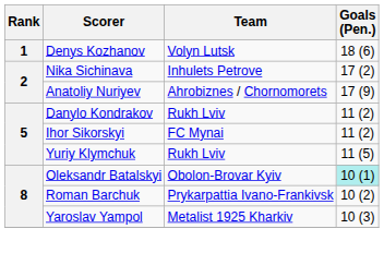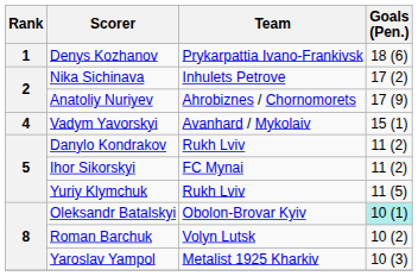 <table class="wikitable">
 <tr>
 <th>Rank</th>
 <th>Scorer</th>
 <th>Team</th>
 <th>Goals<br>(Pen.)</th>
 </tr>
 <tr>
 <th align=center rowspan=1>1</th>
 <td> <a href='#'>Denys Kozhanov</a></td>
-<td><a href='#'>Volyn Lutsk</a></td>
+<td><a href='#'>Prykarpattia Ivano-Frankivsk</a></td>
 <td align=center>18 (6)</td>
 </tr>
 <tr>
 <th align=center rowspan=2>2</th>
 <td> <a href='#'>Nika Sichinava</a></td>
 <td><a href='#'>Inhulets Petrove</a></td>
 <td align=center>17 (2)</td>
 </tr>
 <tr>
 <td> <a href='#'>Anatoliy Nuriyev</a></td>
 <td><a href='#'>Ahrobiznes</a> / <a href='#'>Chornomorets</a></td>
 <td align=center>17 (9)</td>
+</tr>
+<tr>
+<th align=center rowspan=1>4</th>
+<td> <a href='#'>Vadym Yavorskyi</a></td>
+<td><a href='#'>Avanhard</a> / <a href='#'>Mykolaiv</a></td>
+<td align=center>15 (1)</td>
 </tr>
 <tr>
 <th align=center rowspan=3>5</th>
 <td> <a href='#'>Danylo Kondrakov</a></td>
 <td><a href='#'>Rukh Lviv</a></td>
 <td align=center>11 (2)</td>
 </tr>
 <tr>
 <td> <a href='#'>Ihor Sikorskyi</a></td>
 <td><a href='#'>FC Mynai</a></td>
 <td align=center>11 (2)</td>
 </tr>
 <tr>
 <td> <a href='#'>Yuriy Klymchuk</a></td>
 <td><a href='#'>Rukh Lviv</a></td>
 <td align=center>11 (5)</td>
 </tr>
 <tr>
 <th align=center rowspan=3>8</th>
 <td> <a href='#'>Oleksandr Batalskyi</a></td>
 <td><a href='#'>Obolon-Brovar Kyiv</a></td>
 <td align=center style="background: paleturquoise;">10 (1)</td>
 </tr>
 <tr>
 <td> <a href='#'>Roman Barchuk</a></td>
-<td><a href='#'>Prykarpattia Ivano-Frankivsk</a></td>
+<td><a href='#'>Volyn Lutsk</a></td>
 <td align=center>10 (2)</td>
 </tr>
 <tr>
 <td> <a href='#'>Yaroslav Yampol</a></td>
 <td><a href='#'>Metalist 1925 Kharkiv</a></td>
 <td align=center>10 (3)</td>
 </tr>
 <tr>
 </tr>
 </table>
